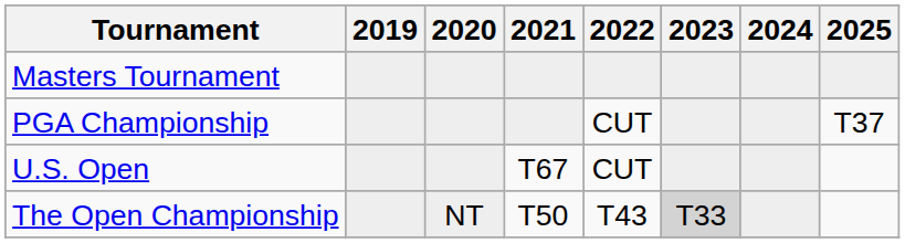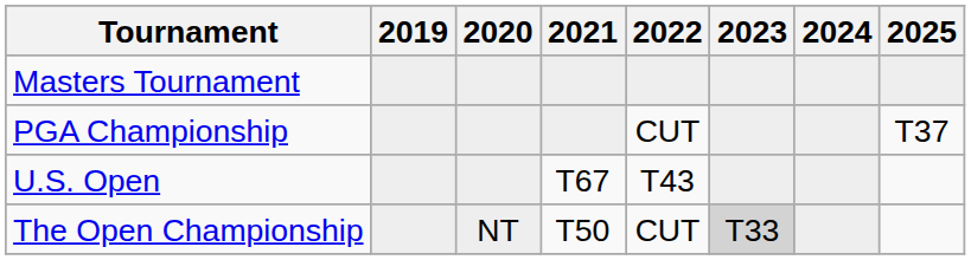 <table class="wikitable" style="font-size:95%;text-align:center;">
 <tr>
 <th>Tournament</th>
 <th>2019</th>
 <th>2020</th>
 <th>2021</th>
 <th>2022</th>
 <th>2023</th>
 <th>2024</th>
 <th>2025</th>
 </tr>
 <tr>
 <td align=left><a href='#'>Masters Tournament</a></td>
 <td style="background:#eeeeee;"></td>
 <td style="background:#eeeeee;"></td>
 <td style="background:#eeeeee;"></td>
 <td style="background:#eeeeee;"></td>
 <td style="background:#eeeeee;"></td>
 <td style="background:#eeeeee;"></td>
 <td style="background:#eeeeee;"></td>
 </tr>
 <tr>
 <td align=left><a href='#'>PGA Championship</a></td>
 <td style="background:#eeeeee;"></td>
 <td style="background:#eeeeee;"></td>
 <td style="background:#eeeeee;"></td>
 <td>CUT</td>
 <td style="background:#eeeeee;"></td>
 <td style="background:#eeeeee;"></td>
 <td>T37</td>
 </tr>
 <tr>
 <td align=left><a href='#'>U.S. Open</a></td>
 <td style="background:#eeeeee;"></td>
 <td style="background:#eeeeee;"></td>
 <td>T67</td>
-<td>CUT</td>
+<td>T43</td>
 <td style="background:#eeeeee;"></td>
 <td style="background:#eeeeee;"></td>
 <td></td>
 </tr>
 <tr>
 <td align=left><a href='#'>The Open Championship</a></td>
 <td style="background:#eeeeee;"></td>
 <td style="background:#eeeeee;">NT</td>
 <td>T50</td>
-<td>T43</td>
+<td>CUT</td>
 <td style="background: lightgrey;">T33</td>
 <td style="background:#eeeeee;"></td>
 <td></td>
 </tr>
 </table>
